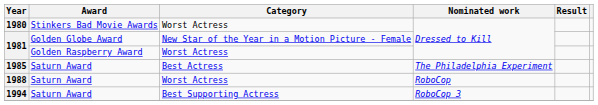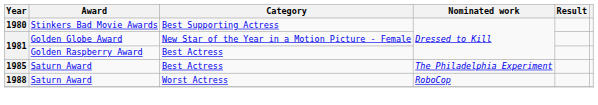 <table class="wikitable plainrowheaders" style="margin-right: 0;">
 <tr>
 <th scope="col">Year</th>
 <th scope="col">Award</th>
 <th scope="col">Category</th>
 <th scope="col">Nominated work</th>
 <th scope="col">Result</th>
 <th scope="col"></th>
 </tr>
 <tr>
 <th scope="row">1980</th>
 <td><a href='#'>Stinkers Bad Movie Awards</a></td>
-<td>Worst Actress</td>
+<td><a href='#'>Best Supporting Actress</a></td>
 <td rowspan="3"><em><a href='#'>Dressed to Kill</a></em></td>
 <td></td>
 <td style="text-align:center;"></td>
 </tr>
 <tr>
 <th rowspan="2" scope="row">1981</th>
 <td><a href='#'>Golden Globe Award</a></td>
 <td><a href='#'>New Star of the Year in a Motion Picture - Female</a></td>
 <td></td>
 <td style="text-align:center;"></td>
 </tr>
 <tr>
 <td><a href='#'>Golden Raspberry Award</a></td>
-<td><a href='#'>Worst Actress</a></td>
+<td><a href='#'>Best Actress</a></td>
 <td></td>
 <td style="text-align:center;"></td>
 </tr>
 <tr>
 <th scope="row">1985</th>
 <td><a href='#'>Saturn Award</a></td>
 <td><a href='#'>Best Actress</a></td>
 <td><em><a href='#'>The Philadelphia Experiment</a></em></td>
 <td></td>
 <td style="text-align:center;"></td>
 </tr>
 <tr>
 <th scope="row">1988</th>
 <td><a href='#'>Saturn Award</a></td>
 <td><a href='#'>Worst Actress</a></td>
 <td><em><a href='#'>RoboCop</a></em></td>
 <td></td>
 <td style="text-align:center;"></td>
 </tr>
 <tr>
-<th scope="row">1994</th>
-<td><a href='#'>Saturn Award</a></td>
-<td><a href='#'>Best Supporting Actress</a></td>
-<td><em><a href='#'>RoboCop 3</a></em></td>
-<td></td>
-<td style="text-align:center;"></td>
-</tr>
-<tr>
 </tr>
 </table>
